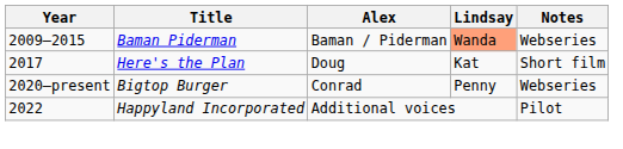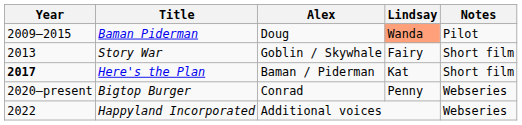 <table class="wikitable sortable">
 <tr>
 <th>Year</th>
 <th>Title</th>
 <th>Alex</th>
 <th>Lindsay</th>
 <th>Notes</th>
 </tr>
 <tr>
 <td>2009–2015</td>
 <td><em><a href='#'>Baman Piderman</a></em></td>
-<td>Baman / Piderman</td>
+<td>Doug</td>
 <td style="background: lightsalmon;">Wanda</td>
-<td>Webseries</td>
+<td>Pilot</td>
 </tr>
 <tr>
-<td>2017</td>
+<td>2013</td>
+<td><em>Story War</em></td>
+<td>Goblin / Skywhale</td>
+<td>Fairy</td>
+<td>Short film</td>
+</tr>
+<tr>
+<td><strong>2017</strong></td>
 <td><em><a href='#'>Here's the Plan</a></em></td>
-<td>Doug</td>
+<td>Baman / Piderman</td>
 <td>Kat</td>
 <td>Short film</td>
 </tr>
 <tr>
 <td>2020–present</td>
 <td><em>Bigtop Burger</em></td>
 <td>Conrad</td>
 <td>Penny</td>
 <td>Webseries</td>
 </tr>
 <tr>
 <td>2022</td>
 <td><em>Happyland Incorporated</em></td>
 <td colspan="2">Additional voices</td>
-<td>Pilot</td>
+<td>Webseries</td>
 </tr>
 </table>
